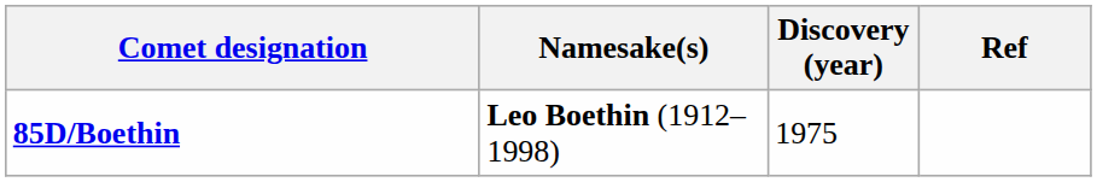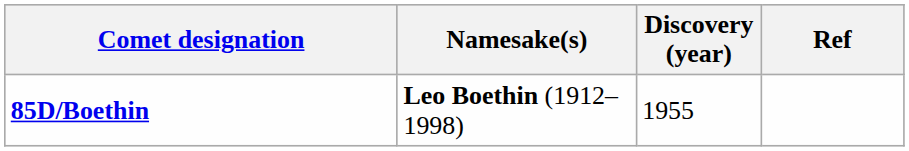 <table class="wikitable">
 <tr>
 <th align="left" style="width:235px" data-sort-type="number"><a href='#'>Comet designation</a></th>
 <th align="left" style="width:140px">Namesake(s)</th>
 <th width=70>Discovery<br>(year)</th>
 <th style="width:80px">Ref</th>
 </tr>
 <tr id=001 bgcolor=#fefefe>
 <td><strong><a href='#'>85D/Boethin</a></strong></td>
 <td><strong>Leo Boethin</strong> (1912–1998)</td>
-<td>1975</td>
+<td>1955</td>
 <td></td>
 </tr>
 </table>
